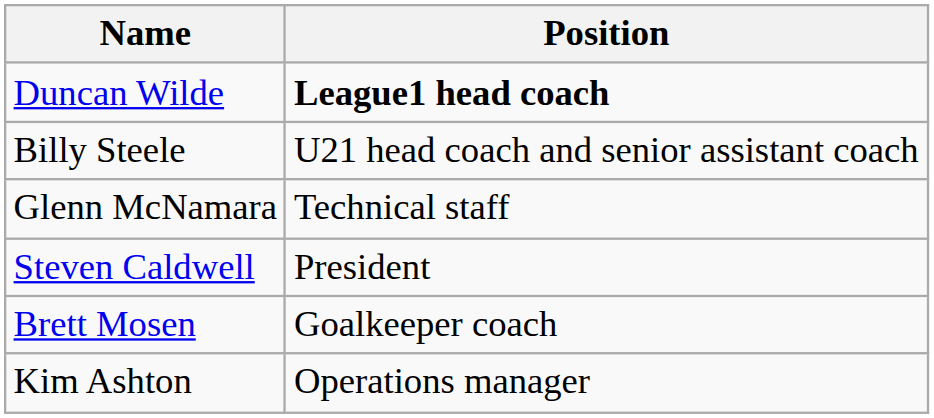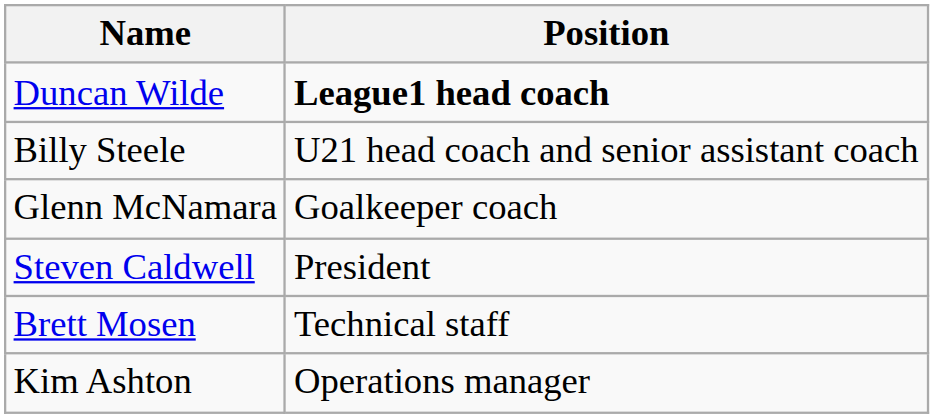 <table class="wikitable">
 <tr>
 <th>Name</th>
 <th>Position</th>
 </tr>
 <tr>
 <td> <a href='#'>Duncan Wilde</a></td>
 <td><strong>League1 head coach</strong></td>
 </tr>
 <tr>
 <td> Billy Steele</td>
 <td>U21 head coach  and senior assistant coach</td>
 </tr>
 <tr>
 <td> Glenn McNamara</td>
-<td>Technical staff</td>
+<td>Goalkeeper coach</td>
 </tr>
 <tr>
 <td> <a href='#'>Steven Caldwell</a></td>
 <td>President</td>
 </tr>
 <tr>
 <td> <a href='#'>Brett Mosen</a></td>
-<td>Goalkeeper coach</td>
+<td>Technical staff</td>
 </tr>
 <tr>
 <td> Kim Ashton</td>
 <td>Operations manager</td>
 </tr>
 </table>
